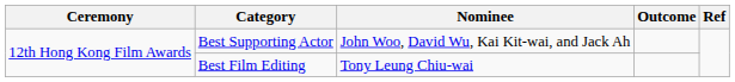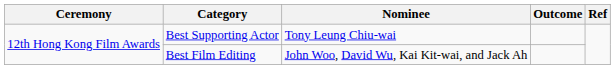 <table class="wikitable">
 <tr>
 <th>Ceremony</th>
 <th>Category</th>
 <th>Nominee</th>
 <th>Outcome</th>
 <th>Ref</th>
 </tr>
 <tr>
 <td rowspan="2"><a href='#'>12th Hong Kong Film Awards</a></td>
 <td><a href='#'>Best Supporting Actor</a></td>
-<td><a href='#'>John Woo</a>, <a href='#'>David Wu</a>, Kai Kit-wai, and Jack Ah</td>
+<td><a href='#'>Tony Leung Chiu-wai</a></td>
 <td></td>
 <td rowspan="2"></td>
 </tr>
 <tr>
 <td><a href='#'>Best Film Editing</a></td>
-<td><a href='#'>Tony Leung Chiu-wai</a></td>
+<td><a href='#'>John Woo</a>, <a href='#'>David Wu</a>, Kai Kit-wai, and Jack Ah</td>
 <td></td>
 </tr>
 </table>
